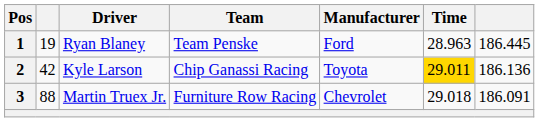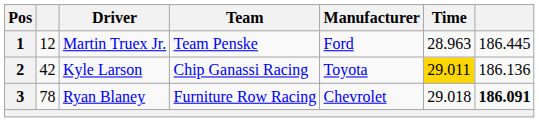 <table class="wikitable" style="font-size:95%">
 <tr>
 <th>Pos</th>
 <th></th>
 <th>Driver</th>
 <th>Team</th>
 <th>Manufacturer</th>
 <th>Time</th>
 <th></th>
 </tr>
 <tr>
 <th>1</th>
-<td>19</td>
-<td><a href='#'>Ryan Blaney</a></td>
+<td>12</td>
+<td><a href='#'>Martin Truex Jr.</a></td>
 <td><a href='#'>Team Penske</a></td>
 <td><a href='#'>Ford</a></td>
 <td>28.963</td>
 <td>186.445</td>
 </tr>
 <tr>
 <th>2</th>
 <td>42</td>
 <td><a href='#'>Kyle Larson</a></td>
 <td><a href='#'>Chip Ganassi Racing</a></td>
 <td><a href='#'>Toyota</a></td>
 <td style="background: gold;">29.011</td>
 <td>186.136</td>
 </tr>
 <tr>
 <th>3</th>
-<td>88</td>
-<td><a href='#'>Martin Truex Jr.</a></td>
+<td>78</td>
+<td><a href='#'>Ryan Blaney</a></td>
 <td><a href='#'>Furniture Row Racing</a></td>
 <td><a href='#'>Chevrolet</a></td>
 <td>29.018</td>
-<td>186.091</td>
+<td><strong>186.091</strong></td>
 </tr>
 <tr>
 <th colspan="7"></th>
 </tr>
 </table>
